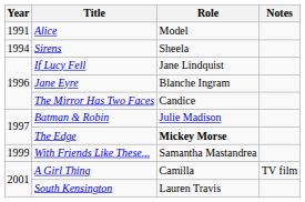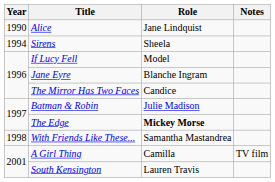 <table class="wikitable sortable">
 <tr>
 <th>Year</th>
 <th>Title</th>
 <th>Role</th>
 <th class="unsortable">Notes</th>
 </tr>
 <tr>
-<td>1991</td>
+<td>1990</td>
 <td><em><a href='#'>Alice</a></em></td>
-<td>Model</td>
+<td>Jane Lindquist</td>
 <td></td>
 </tr>
 <tr>
 <td>1994</td>
 <td><em><a href='#'>Sirens</a></em></td>
 <td>Sheela</td>
 <td></td>
 </tr>
 <tr>
 <td rowspan="3">1996</td>
 <td><em><a href='#'>If Lucy Fell</a></em></td>
-<td>Jane Lindquist</td>
+<td>Model</td>
 <td></td>
 </tr>
 <tr>
 <td><em><a href='#'>Jane Eyre</a></em></td>
 <td>Blanche Ingram</td>
 <td></td>
 </tr>
 <tr>
 <td><em><a href='#'>The Mirror Has Two Faces</a></em></td>
 <td>Candice</td>
 <td></td>
 </tr>
 <tr>
 <td rowspan="2">1997</td>
 <td><em><a href='#'>Batman & Robin</a></em></td>
 <td><a href='#'>Julie Madison</a></td>
 <td></td>
 </tr>
 <tr>
 <td><em><a href='#'>The Edge</a></em></td>
 <td><strong>Mickey Morse</strong></td>
 <td></td>
 </tr>
 <tr>
-<td>1999</td>
+<td>1998</td>
 <td><em><a href='#'>With Friends Like These...</a></em></td>
 <td>Samantha Mastandrea</td>
 <td></td>
 </tr>
 <tr>
 <td rowspan="2">2001</td>
 <td><em><a href='#'>A Girl Thing</a></em></td>
 <td>Camilla</td>
 <td>TV film</td>
 </tr>
 <tr>
 <td><em><a href='#'>South Kensington</a></em></td>
 <td>Lauren Travis</td>
 <td></td>
 </tr>
 </table>
